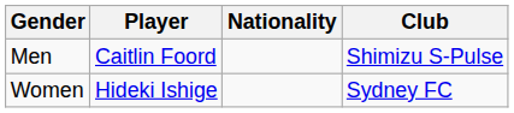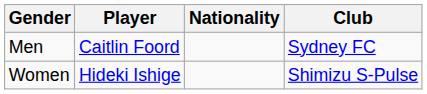 <table class="wikitable">
 <tr>
 <th>Gender</th>
 <th>Player</th>
 <th>Nationality</th>
 <th>Club</th>
 </tr>
 <tr>
 <td>Men</td>
 <td><a href='#'>Caitlin Foord</a></td>
 <td></td>
-<td> <a href='#'>Shimizu S-Pulse</a></td>
+<td> <a href='#'>Sydney FC</a></td>
 </tr>
 <tr>
 <td>Women</td>
 <td><a href='#'>Hideki Ishige</a></td>
 <td></td>
-<td> <a href='#'>Sydney FC</a></td>
+<td> <a href='#'>Shimizu S-Pulse</a></td>
 </tr>
 </table>
